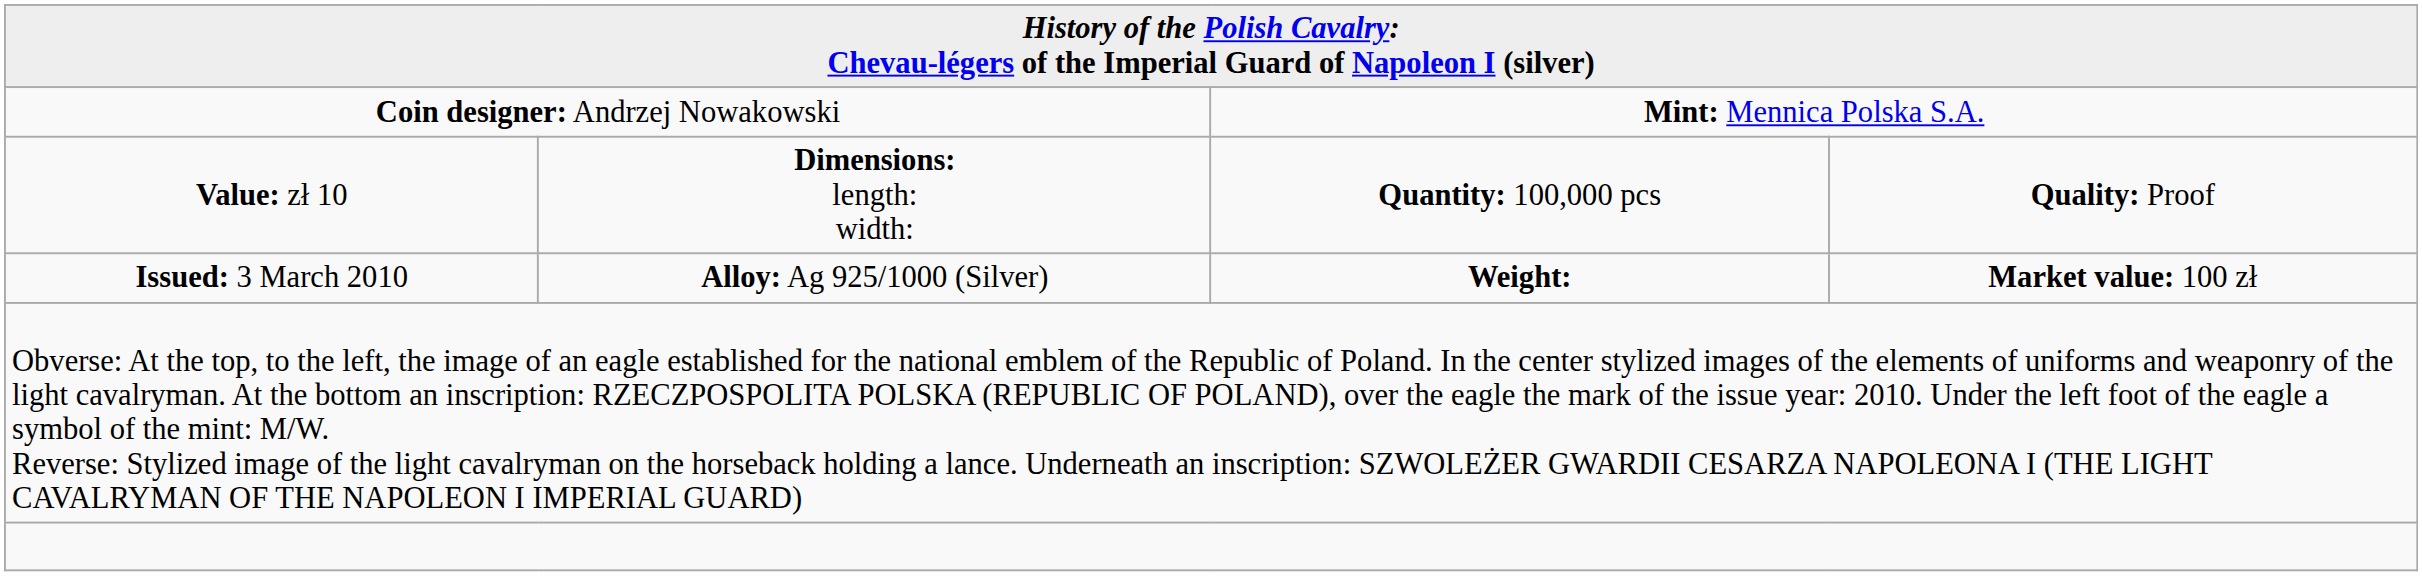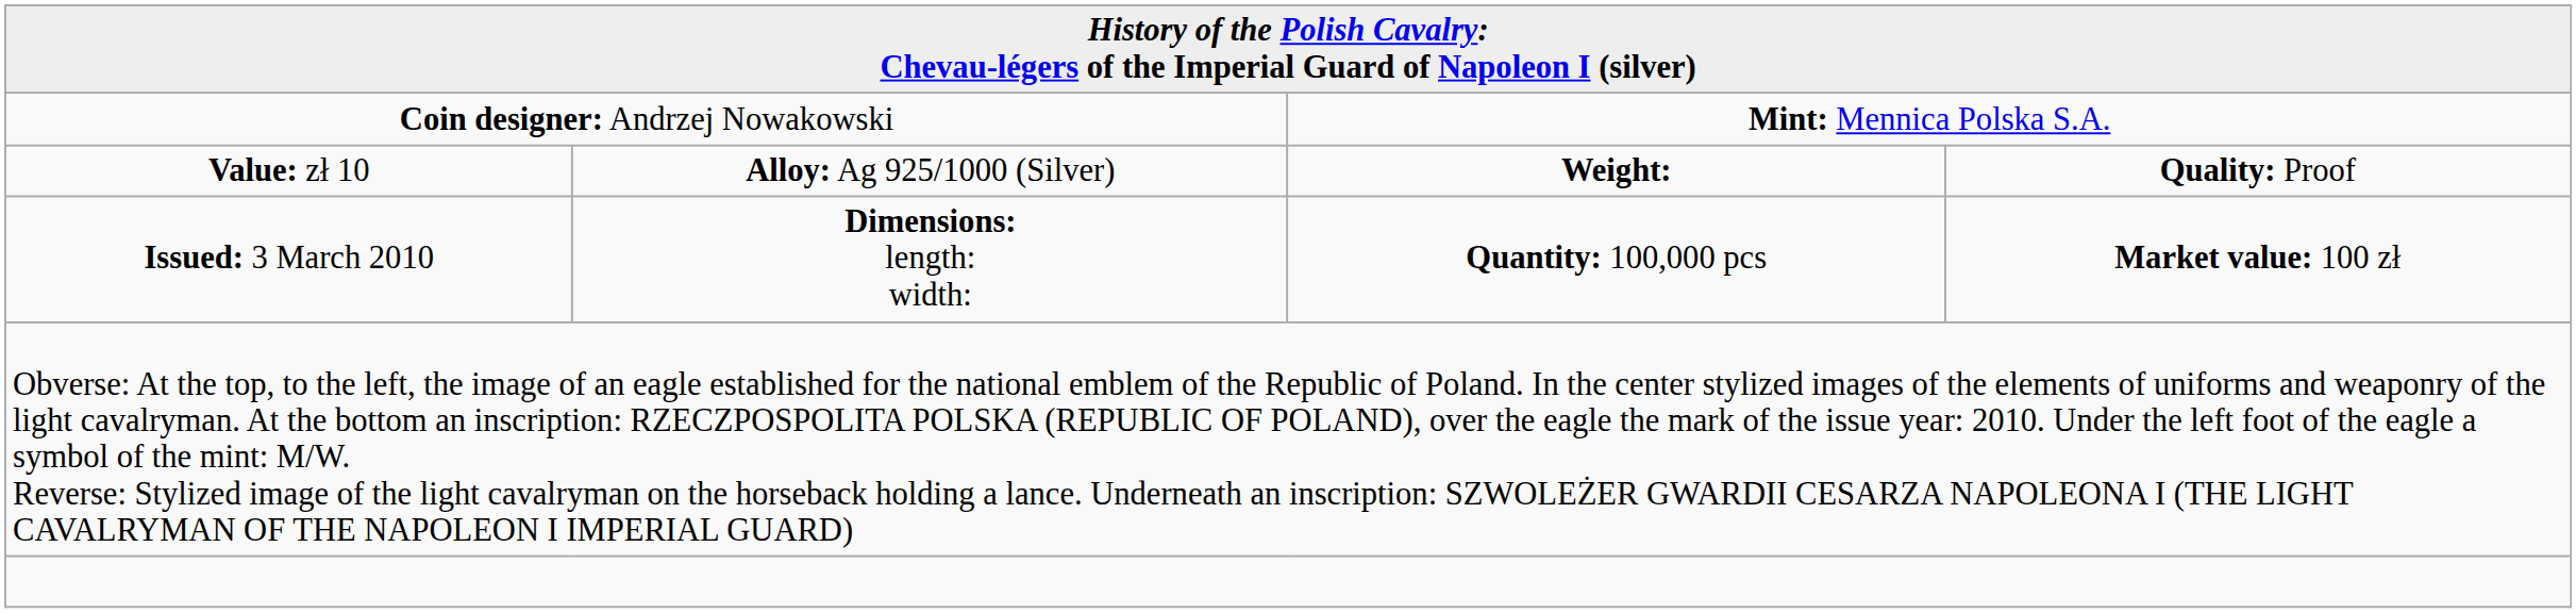 <table class="wikitable" width="100%">
 <tr>
 <th colspan="4" align=center style="background:#eeeeee;"><strong><em>History of the <a href='#'>Polish Cavalry</a>:</em></strong> <br> <a href='#'>Chevau-légers</a> of the Imperial Guard of <a href='#'>Napoleon I</a> (silver)</th>
 </tr>
 <tr>
 <td colspan="2" width="50%" align=center><strong>Coin designer:</strong> Andrzej Nowakowski</td>
 <td colspan="2" width="50%" align=center><strong>Mint:</strong> <a href='#'>Mennica Polska S.A.</a></td>
 </tr>
 <tr>
 <td align=center><strong>Value:</strong> zł 10</td>
-<td align=center><strong>Dimensions:</strong> <br>length:  <br> width: </td>
-<td align=center><strong>Quantity:</strong> 100,000 pcs</td>
+<td align=center><strong>Alloy:</strong> Ag 925/1000 (Silver)</td>
+<td align=center><strong>Weight:</strong> </td>
 <td align=center><strong>Quality:</strong> Proof</td>
 </tr>
 <tr>
 <td align=center><strong>Issued:</strong> 3 March 2010</td>
-<td align=center><strong>Alloy:</strong> Ag 925/1000 (Silver)</td>
-<td align=center><strong>Weight:</strong> </td>
+<td align=center><strong>Dimensions:</strong> <br>length:  <br> width: </td>
+<td align=center><strong>Quantity:</strong> 100,000 pcs</td>
 <td align=center><strong>Market value:</strong>  100 zł </td>
 </tr>
 <tr>
 <td colspan="4" align=left><br>Obverse: At  the top, to the left, the image of an eagle established for the national emblem of the Republic of Poland. In the center stylized images of the elements of uniforms and weaponry of the light cavalryman. At the bottom an inscription: RZECZPOSPOLITA POLSKA (REPUBLIC OF POLAND), over the eagle the mark of the issue year: 2010. Under the left foot of the eagle a symbol of the mint: M/W.<br>Reverse: Stylized image of the light cavalryman on the horseback holding a lance. Underneath an inscription: SZWOLEŻER GWARDII CESARZA NAPOLEONA I (THE LIGHT CAVALRYMAN OF THE NAPOLEON I IMPERIAL GUARD)</td>
 </tr>
 <tr>
 <td colspan="5"> </td>
 </tr>
 </table>
